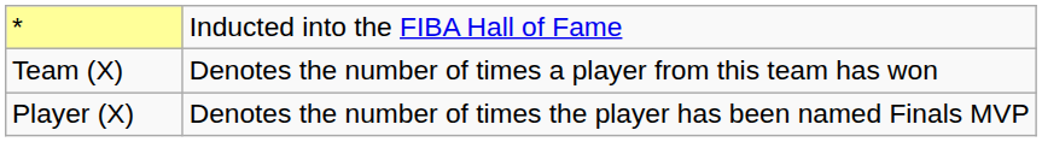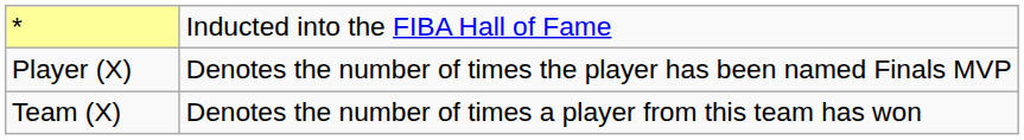 <table class="wikitable">
 <tr>
 <td style="background-color:#FFFF99; border:1px solid #aaaaaa; width:6em">*</td>
 <td>Inducted into the <a href='#'>FIBA Hall of Fame</a></td>
 </tr>
 <tr>
+<td>Player (X)</td>
+<td>Denotes the number of times the player has been named Finals MVP</td>
+</tr>
+<tr>
 <td>Team (X)</td>
 <td>Denotes the number of times a player from this team has won</td>
 </tr>
-<tr>
-<td>Player (X)</td>
-<td>Denotes the number of times the player has been named Finals MVP</td>
-</tr>
 </table>
